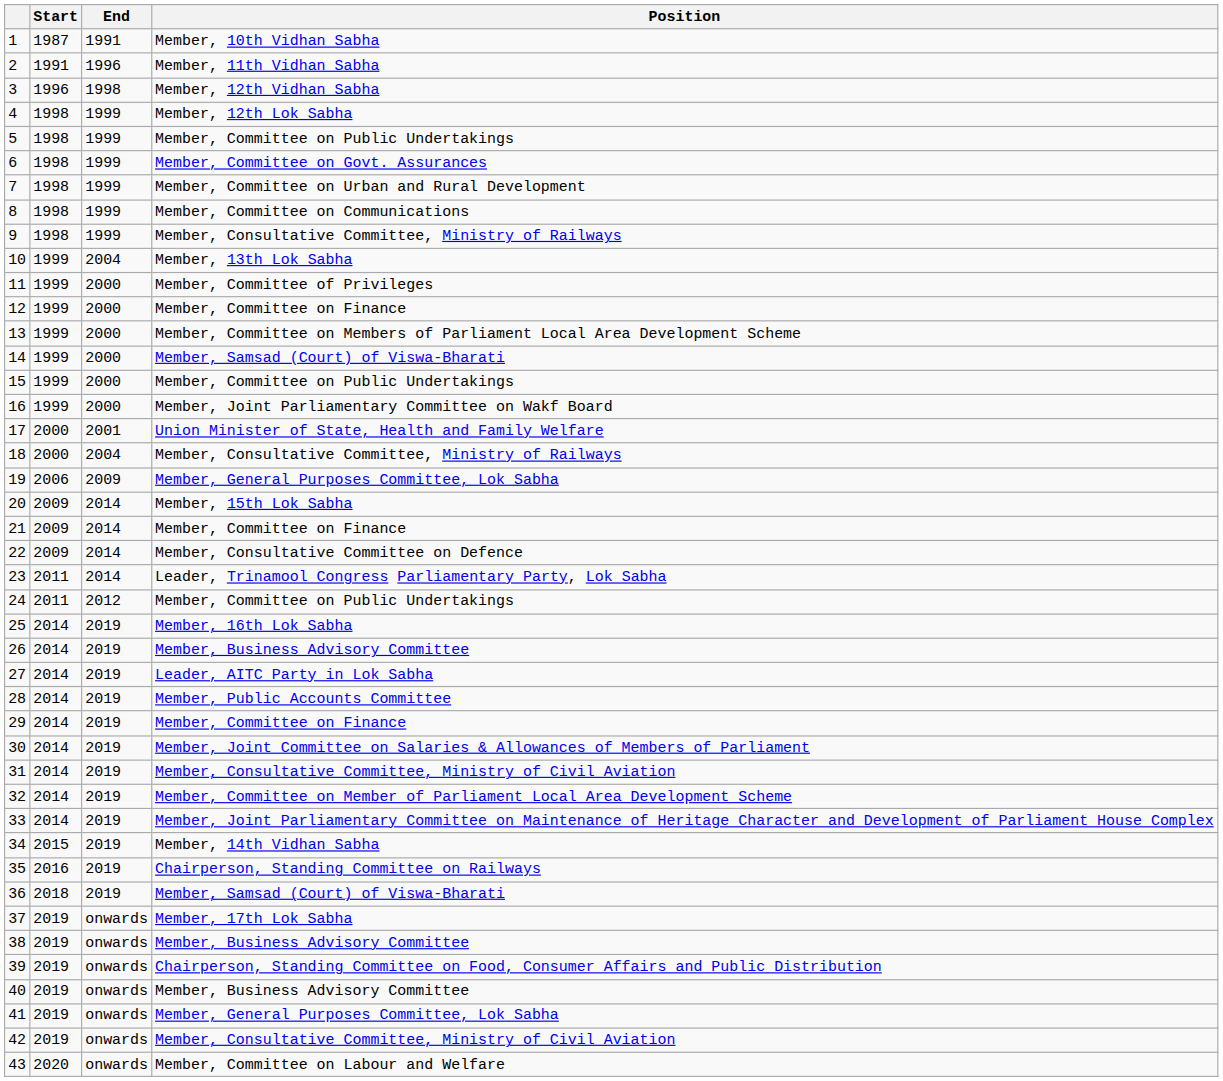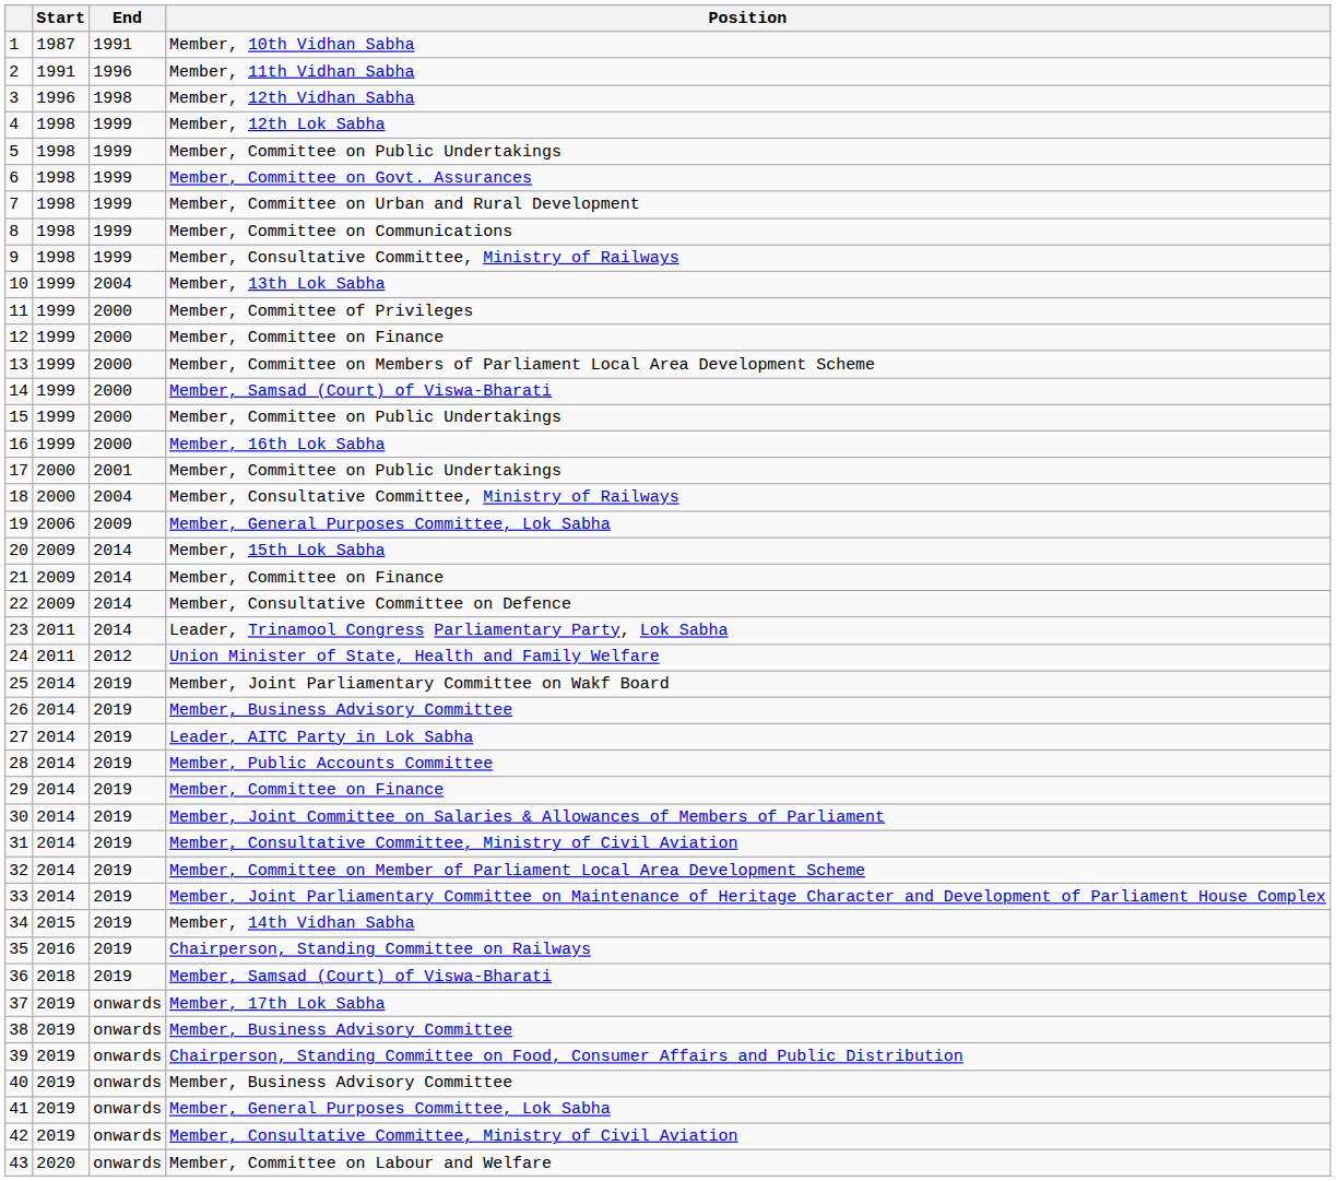 <table class="wikitable sortable">
 <tr>
 <th></th>
 <th>Start</th>
 <th>End</th>
 <th>Position</th>
 </tr>
 <tr>
 <td>1</td>
 <td>1987</td>
 <td>1991</td>
 <td>Member, <a href='#'>10th Vidhan Sabha</a></td>
 </tr>
 <tr>
 <td>2</td>
 <td>1991</td>
 <td>1996</td>
 <td>Member, <a href='#'>11th Vidhan Sabha</a></td>
 </tr>
 <tr>
 <td>3</td>
 <td>1996</td>
 <td>1998</td>
 <td>Member, <a href='#'>12th Vidhan Sabha</a></td>
 </tr>
 <tr>
 <td>4</td>
 <td>1998</td>
 <td>1999</td>
 <td>Member, <a href='#'>12th Lok Sabha</a></td>
 </tr>
 <tr>
 <td>5</td>
 <td>1998</td>
 <td>1999</td>
 <td>Member, Committee on Public Undertakings</td>
 </tr>
 <tr>
 <td>6</td>
 <td>1998</td>
 <td>1999</td>
 <td><a href='#'>Member, Committee on Govt. Assurances</a></td>
 </tr>
 <tr>
 <td>7</td>
 <td>1998</td>
 <td>1999</td>
 <td>Member, Committee on Urban and Rural Development</td>
 </tr>
 <tr>
 <td>8</td>
 <td>1998</td>
 <td>1999</td>
 <td>Member, Committee on Communications</td>
 </tr>
 <tr>
 <td>9</td>
 <td>1998</td>
 <td>1999</td>
 <td>Member, Consultative Committee, <a href='#'>Ministry of Railways</a></td>
 </tr>
 <tr>
 <td>10</td>
 <td>1999</td>
 <td>2004</td>
 <td>Member, <a href='#'>13th Lok Sabha</a></td>
 </tr>
 <tr>
 <td>11</td>
 <td>1999</td>
 <td>2000</td>
 <td>Member, Committee of Privileges</td>
 </tr>
 <tr>
 <td>12</td>
 <td>1999</td>
 <td>2000</td>
 <td>Member, Committee on Finance</td>
 </tr>
 <tr>
 <td>13</td>
 <td>1999</td>
 <td>2000</td>
 <td>Member, Committee on Members of Parliament Local Area Development Scheme</td>
 </tr>
 <tr>
 <td>14</td>
 <td>1999</td>
 <td>2000</td>
 <td><a href='#'>Member, Samsad (Court) of Viswa-Bharati</a></td>
 </tr>
 <tr>
 <td>15</td>
 <td>1999</td>
 <td>2000</td>
 <td>Member, Committee on Public Undertakings</td>
 </tr>
 <tr>
 <td>16</td>
 <td>1999</td>
 <td>2000</td>
-<td>Member, Joint Parliamentary Committee on Wakf Board</td>
+<td><a href='#'>Member, 16th Lok Sabha</a></td>
 </tr>
 <tr>
 <td>17</td>
 <td>2000</td>
 <td>2001</td>
-<td><a href='#'>Union Minister of State, Health and Family Welfare</a></td>
+<td>Member, Committee on Public Undertakings</td>
 </tr>
 <tr>
 <td>18</td>
 <td>2000</td>
 <td>2004</td>
 <td>Member, Consultative Committee, <a href='#'>Ministry of Railways</a></td>
 </tr>
 <tr>
 <td>19</td>
 <td>2006</td>
 <td>2009</td>
 <td><a href='#'>Member, General Purposes Committee, Lok Sabha</a></td>
 </tr>
 <tr>
 <td>20</td>
 <td>2009</td>
 <td>2014</td>
 <td>Member, <a href='#'>15th Lok Sabha</a></td>
 </tr>
 <tr>
 <td>21</td>
 <td>2009</td>
 <td>2014</td>
 <td>Member, Committee on Finance</td>
 </tr>
 <tr>
 <td>22</td>
 <td>2009</td>
 <td>2014</td>
 <td>Member, Consultative Committee on Defence</td>
 </tr>
 <tr>
 <td>23</td>
 <td>2011</td>
 <td>2014</td>
 <td>Leader, <a href='#'>Trinamool Congress</a> <a href='#'>Parliamentary Party</a>, <a href='#'>Lok Sabha</a></td>
 </tr>
 <tr>
 <td>24</td>
 <td>2011</td>
 <td>2012</td>
-<td>Member, Committee on Public Undertakings</td>
+<td><a href='#'>Union Minister of State, Health and Family Welfare</a></td>
 </tr>
 <tr>
 <td>25</td>
 <td>2014</td>
 <td>2019</td>
-<td><a href='#'>Member, 16th Lok Sabha</a></td>
+<td>Member, Joint Parliamentary Committee on Wakf Board</td>
 </tr>
 <tr>
 <td>26</td>
 <td>2014</td>
 <td>2019</td>
 <td><a href='#'>Member, Business Advisory Committee</a></td>
 </tr>
 <tr>
 <td>27</td>
 <td>2014</td>
 <td>2019</td>
 <td><a href='#'>Leader, AITC Party in Lok Sabha</a></td>
 </tr>
 <tr>
 <td>28</td>
 <td>2014</td>
 <td>2019</td>
 <td><a href='#'>Member, Public Accounts Committee</a></td>
 </tr>
 <tr>
 <td>29</td>
 <td>2014</td>
 <td>2019</td>
 <td><a href='#'>Member, Committee on Finance</a></td>
 </tr>
 <tr>
 <td>30</td>
 <td>2014</td>
 <td>2019</td>
 <td><a href='#'>Member, Joint Committee on Salaries & Allowances of Members of Parliament</a></td>
 </tr>
 <tr>
 <td>31</td>
 <td>2014</td>
 <td>2019</td>
 <td><a href='#'>Member, Consultative Committee, Ministry of Civil Aviation</a></td>
 </tr>
 <tr>
 <td>32</td>
 <td>2014</td>
 <td>2019</td>
 <td><a href='#'>Member, Committee on Member of Parliament Local Area Development Scheme</a></td>
 </tr>
 <tr>
 <td>33</td>
 <td>2014</td>
 <td>2019</td>
 <td><a href='#'>Member, Joint Parliamentary Committee on Maintenance of Heritage Character and Development of Parliament House Complex</a></td>
 </tr>
 <tr>
 <td>34</td>
 <td>2015</td>
 <td>2019</td>
 <td>Member, <a href='#'>14th Vidhan Sabha</a></td>
 </tr>
 <tr>
 <td>35</td>
 <td>2016</td>
 <td>2019</td>
 <td><a href='#'>Chairperson, Standing Committee on Railways</a></td>
 </tr>
 <tr>
 <td>36</td>
 <td>2018</td>
 <td>2019</td>
 <td><a href='#'>Member, Samsad (Court) of Viswa-Bharati</a></td>
 </tr>
 <tr>
 <td>37</td>
 <td>2019</td>
 <td>onwards</td>
 <td><a href='#'>Member, 17th Lok Sabha</a></td>
 </tr>
 <tr>
 <td>38</td>
 <td>2019</td>
 <td>onwards</td>
 <td><a href='#'>Member, Business Advisory Committee</a></td>
 </tr>
 <tr>
 <td>39</td>
 <td>2019</td>
 <td>onwards</td>
 <td><a href='#'>Chairperson, Standing Committee on Food, Consumer Affairs and Public Distribution</a></td>
 </tr>
 <tr>
 <td>40</td>
 <td>2019</td>
 <td>onwards</td>
 <td>Member, Business Advisory Committee</td>
 </tr>
 <tr>
 <td>41</td>
 <td>2019</td>
 <td>onwards</td>
 <td><a href='#'>Member, General Purposes Committee, Lok Sabha</a></td>
 </tr>
 <tr>
 <td>42</td>
 <td>2019</td>
 <td>onwards</td>
 <td><a href='#'>Member, Consultative Committee, Ministry of Civil Aviation</a></td>
 </tr>
 <tr>
 <td>43</td>
 <td>2020</td>
 <td>onwards</td>
 <td>Member, Committee on Labour and Welfare</td>
 </tr>
 </table>
